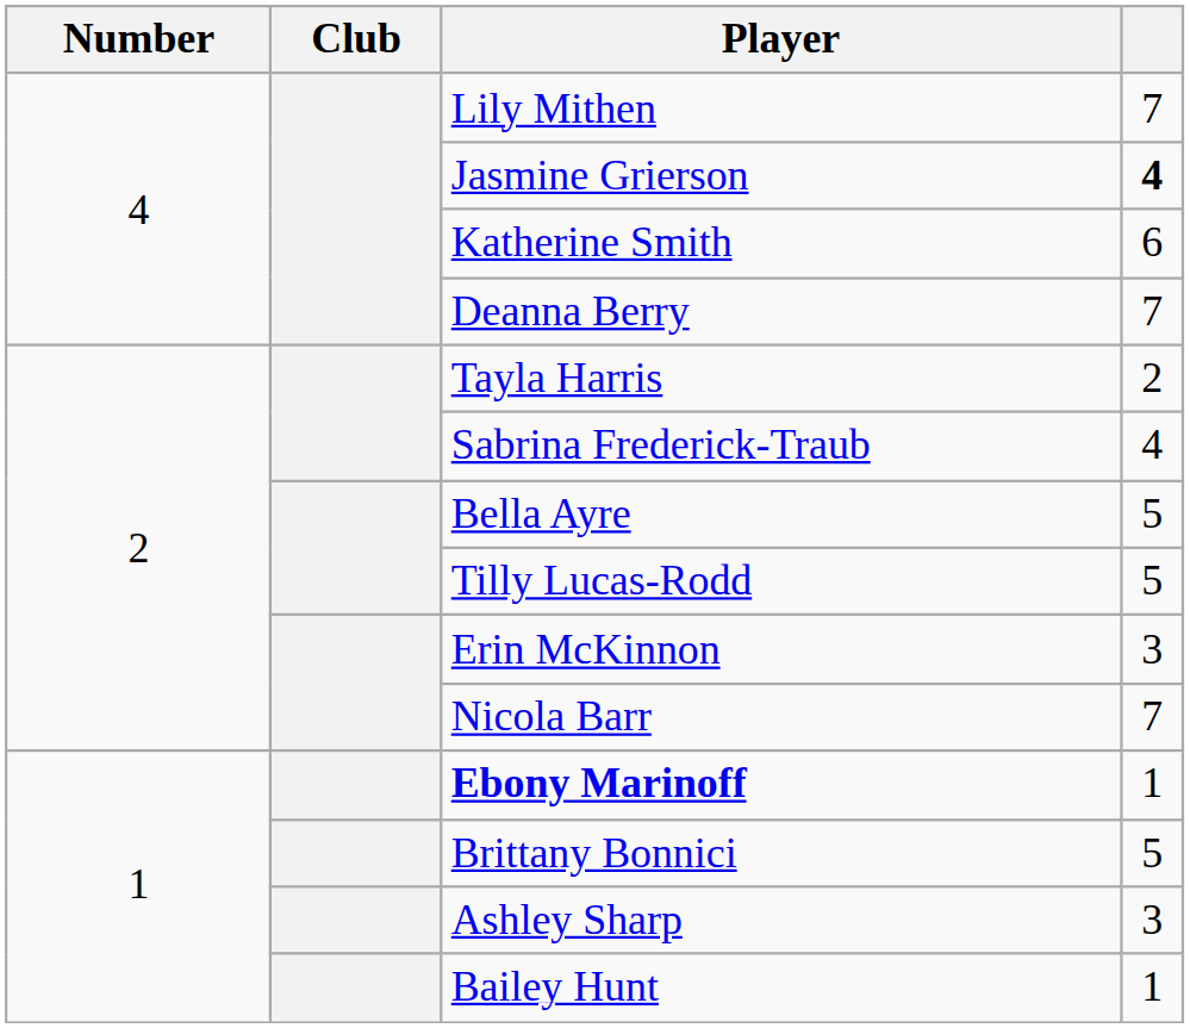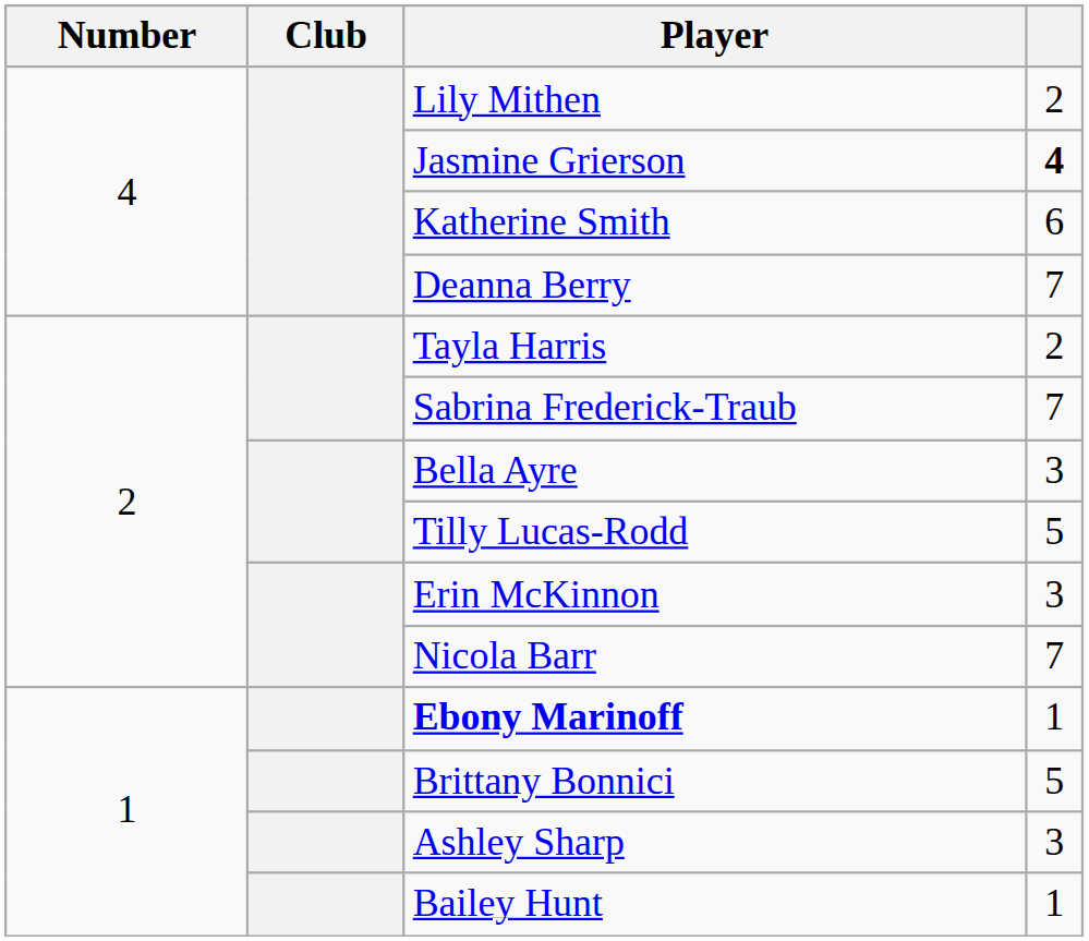 <table class="wikitable plainrowheaders" style="text-align:center; width:35%">
 <tr>
 <th>Number</th>
 <th>Club</th>
 <th>Player</th>
 <th></th>
 </tr>
 <tr>
 <td rowspan=4>4</td>
 <th scope=row rowspan=4></th>
 <td align=left><a href='#'>Lily Mithen</a></td>
-<td>7</td>
+<td>2</td>
 </tr>
 <tr>
 <td align=left><a href='#'>Jasmine Grierson</a></td>
 <td><strong>4</strong></td>
 </tr>
 <tr>
 <td align=left><a href='#'>Katherine Smith</a></td>
 <td>6</td>
 </tr>
 <tr>
 <td align=left><a href='#'>Deanna Berry</a></td>
 <td>7</td>
 </tr>
 <tr>
 <td rowspan=6>2</td>
 <th scope=row rowspan=2></th>
 <td align=left><a href='#'>Tayla Harris</a></td>
 <td>2</td>
 </tr>
 <tr>
 <td align=left><a href='#'>Sabrina Frederick-Traub</a></td>
-<td>4</td>
+<td>7</td>
 </tr>
 <tr>
 <th scope=row rowspan=2></th>
 <td align=left><a href='#'>Bella Ayre</a></td>
-<td>5</td>
+<td>3</td>
 </tr>
 <tr>
 <td align=left><a href='#'>Tilly Lucas-Rodd</a></td>
 <td>5</td>
 </tr>
 <tr>
 <th scope=row rowspan=2></th>
 <td align=left><a href='#'>Erin McKinnon</a></td>
 <td>3</td>
 </tr>
 <tr>
 <td align=left><a href='#'>Nicola Barr</a></td>
 <td>7</td>
 </tr>
 <tr>
 <td rowspan=4>1</td>
 <th scope=row></th>
 <td align=left><strong><a href='#'>Ebony Marinoff</a></strong></td>
 <td>1</td>
 </tr>
 <tr>
 <th scope=row></th>
 <td align=left><a href='#'>Brittany Bonnici</a></td>
 <td>5</td>
 </tr>
 <tr>
 <th scope=row></th>
 <td align=left><a href='#'>Ashley Sharp</a></td>
 <td>3</td>
 </tr>
 <tr>
 <th scope=row></th>
 <td align=left><a href='#'>Bailey Hunt</a></td>
 <td>1</td>
 </tr>
 </table>
